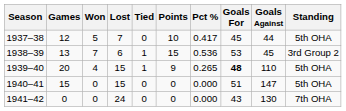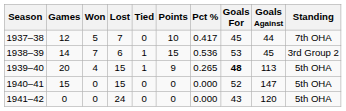 <table class="wikitable">
 <tr>
 <th>Season</th>
 <th>Games</th>
 <th>Won</th>
 <th>Lost</th>
 <th>Tied</th>
 <th>Points</th>
 <th>Pct %</th>
 <th>Goals<br>For</th>
 <th>Goals<br><small>Against</small></th>
 <th>Standing</th>
 </tr>
 <tr align="center">
 <td>1937–38</td>
 <td>12</td>
 <td>5</td>
 <td>7</td>
 <td>0</td>
 <td>10</td>
 <td>0.417</td>
 <td>45</td>
 <td>44</td>
-<td>5th OHA</td>
+<td>7th OHA</td>
 </tr>
 <tr align="center">
 <td>1938–39</td>
-<td>13</td>
+<td>14</td>
 <td>7</td>
 <td>6</td>
 <td>1</td>
 <td>15</td>
 <td>0.536</td>
 <td>53</td>
 <td>45</td>
 <td>3rd Group 2</td>
 </tr>
 <tr align="center">
 <td>1939–40</td>
 <td>20</td>
 <td>4</td>
 <td>15</td>
 <td>1</td>
 <td>9</td>
 <td>0.265</td>
 <td><strong>48</strong></td>
-<td>110</td>
+<td>113</td>
 <td>5th OHA</td>
 </tr>
 <tr align="center">
 <td>1940–41</td>
 <td>15</td>
 <td>0</td>
 <td>15</td>
 <td>0</td>
 <td>0</td>
 <td>0.000</td>
-<td>51</td>
+<td>52</td>
 <td>147</td>
 <td>5th OHA</td>
 </tr>
 <tr align="center">
 <td>1941–42</td>
 <td>0</td>
 <td>0</td>
 <td>24</td>
 <td>0</td>
 <td>0</td>
 <td>0.000</td>
 <td>43</td>
-<td>130</td>
-<td>7th OHA</td>
+<td>120</td>
+<td>5th OHA</td>
 </tr>
 </table>
